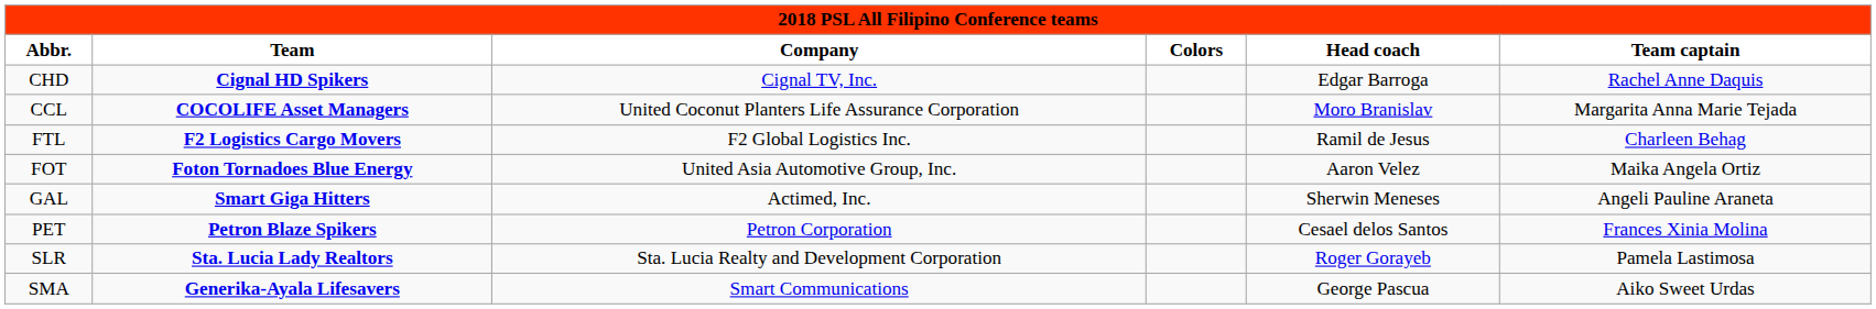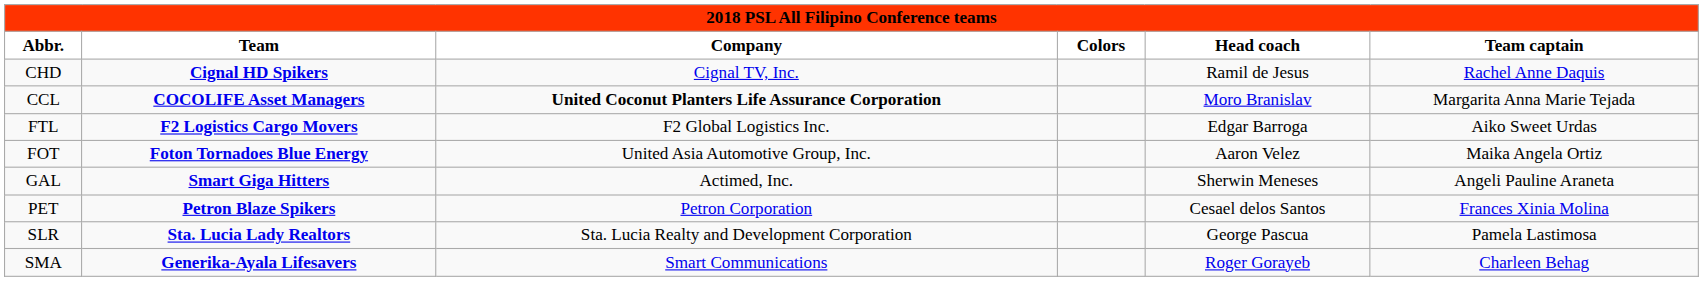 <table class="wikitable" style="width:100%; text-align:left">
 <tr>
 <th style=background:#ff3300 colspan=7><span>2018 PSL All Filipino Conference teams</span></th>
 </tr>
 <tr>
 <th style="background:white">Abbr.</th>
 <th style="background:white">Team</th>
 <th style="background:white">Company</th>
 <th style="background:white">Colors</th>
 <th style="background:white">Head coach</th>
 <th style="background:white">Team captain</th>
 </tr>
 <tr>
 <td align=center>CHD</td>
 <td align=center><strong><a href='#'>Cignal HD Spikers</a></strong></td>
 <td align=center><a href='#'>Cignal TV, Inc.</a></td>
 <td align=center> </td>
-<td align=center> Edgar Barroga</td>
+<td align=center> Ramil de Jesus</td>
 <td align=center><a href='#'>Rachel Anne Daquis</a></td>
 </tr>
 <tr>
 <td align=center>CCL</td>
 <td align=center><strong><a href='#'>COCOLIFE Asset Managers</a></strong></td>
-<td align=center>United Coconut Planters Life Assurance Corporation</td>
+<td align=center><strong>United Coconut Planters Life Assurance Corporation</strong></td>
 <td align=center> </td>
 <td align=center> <a href='#'>Moro Branislav</a></td>
 <td align=center>Margarita Anna Marie Tejada</td>
 </tr>
 <tr>
 <td align=center>FTL</td>
 <td align=center><strong><a href='#'>F2 Logistics Cargo Movers</a></strong></td>
 <td align=center>F2 Global Logistics Inc.</td>
 <td align=center>  </td>
-<td align=center> Ramil de Jesus</td>
-<td align=center><a href='#'>Charleen Behag</a></td>
+<td align=center> Edgar Barroga</td>
+<td align=center>Aiko Sweet Urdas</td>
 </tr>
 <tr>
 <td align=center>FOT</td>
 <td align=center><strong><a href='#'>Foton Tornadoes Blue Energy</a></strong></td>
 <td align=center>United Asia Automotive Group, Inc.</td>
 <td align=center> </td>
 <td align=center> Aaron Velez</td>
 <td align=center>Maika Angela Ortiz</td>
 </tr>
 <tr>
 <td align=center>GAL</td>
 <td align=center><strong><a href='#'>Smart Giga Hitters</a></strong></td>
 <td align=center>Actimed, Inc.</td>
 <td align=center>  </td>
 <td align=center> Sherwin Meneses</td>
 <td align=center>Angeli Pauline Araneta</td>
 </tr>
 <tr>
 <td align=center>PET</td>
 <td align=center><strong><a href='#'>Petron Blaze Spikers</a></strong></td>
 <td align=center><a href='#'>Petron Corporation</a></td>
 <td align=center>  </td>
 <td align=center> Cesael delos Santos</td>
 <td align=center><a href='#'>Frances Xinia Molina</a></td>
 </tr>
 <tr>
 <td align=center>SLR</td>
 <td align=center><strong><a href='#'>Sta. Lucia Lady Realtors</a></strong></td>
 <td align=center>Sta. Lucia Realty and Development Corporation</td>
 <td align=center>  </td>
-<td align=center> <a href='#'>Roger Gorayeb</a></td>
+<td align=center> George Pascua</td>
 <td align=center>Pamela Lastimosa</td>
 </tr>
 <tr>
 <td align=center>SMA</td>
 <td align=center><strong><a href='#'>Generika-Ayala Lifesavers</a></strong></td>
 <td align=center><a href='#'>Smart Communications</a></td>
 <td align=center> </td>
-<td align=center> George Pascua</td>
-<td align=center>Aiko Sweet Urdas</td>
+<td align=center> <a href='#'>Roger Gorayeb</a></td>
+<td align=center><a href='#'>Charleen Behag</a></td>
 </tr>
 </table>
